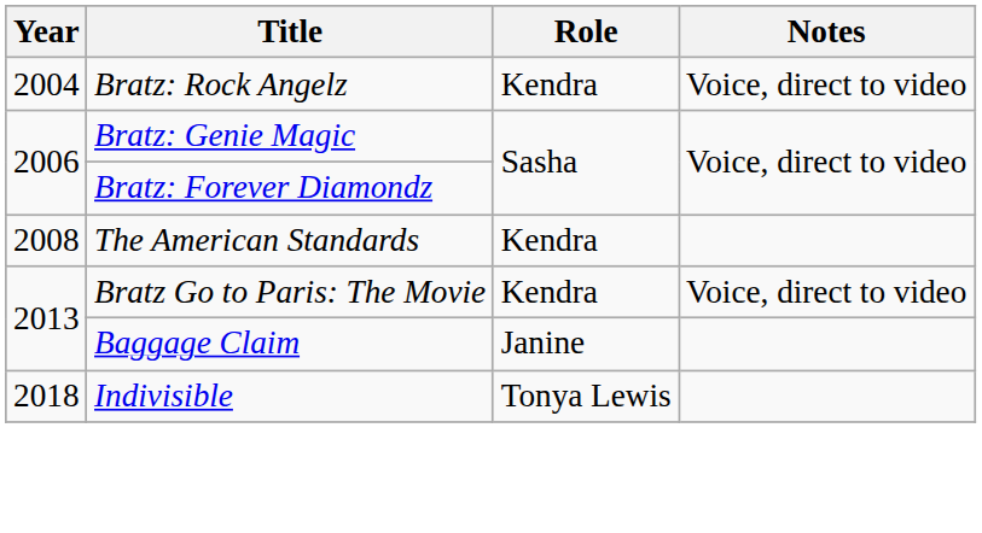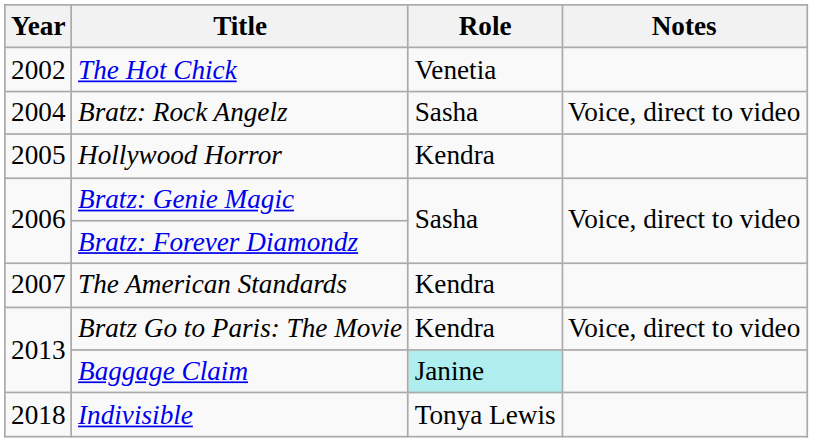 <table class="wikitable sortable">
 <tr>
 <th>Year</th>
 <th>Title</th>
 <th>Role</th>
 <th class="unsortable">Notes</th>
 </tr>
 <tr>
+<td>2002</td>
+<td><em><a href='#'>The Hot Chick</a></em></td>
+<td>Venetia</td>
+<td></td>
+</tr>
+<tr>
 <td>2004</td>
 <td><em>Bratz: Rock Angelz</em></td>
+<td>Sasha</td>
+<td>Voice, direct to video</td>
+</tr>
+<tr>
+<td>2005</td>
+<td><em>Hollywood Horror</em></td>
 <td>Kendra</td>
-<td>Voice, direct to video</td>
+<td></td>
 </tr>
 <tr>
 <td rowspan=2>2006</td>
 <td><em><a href='#'>Bratz: Genie Magic</a></em></td>
 <td rowspan=2>Sasha</td>
 <td rowspan=2>Voice, direct to video</td>
 </tr>
 <tr>
 <td><em><a href='#'>Bratz: Forever Diamondz</a></em></td>
 </tr>
 <tr>
-<td>2008</td>
+<td>2007</td>
 <td><em>The American Standards</em></td>
 <td>Kendra</td>
 <td></td>
 </tr>
 <tr>
 <td rowspan=2>2013</td>
 <td><em>Bratz Go to Paris: The Movie</em></td>
 <td>Kendra</td>
 <td>Voice, direct to video</td>
 </tr>
 <tr>
 <td><em><a href='#'>Baggage Claim</a></em></td>
-<td>Janine</td>
+<td style="background: paleturquoise;">Janine</td>
 <td></td>
 </tr>
 <tr>
 <td>2018</td>
 <td><em><a href='#'>Indivisible</a></em></td>
 <td>Tonya Lewis</td>
 <td></td>
 </tr>
 </table>
